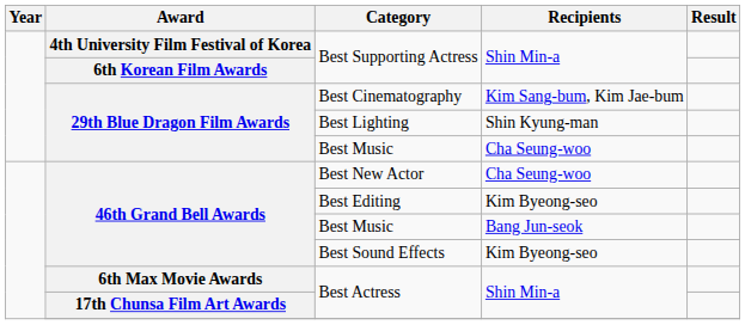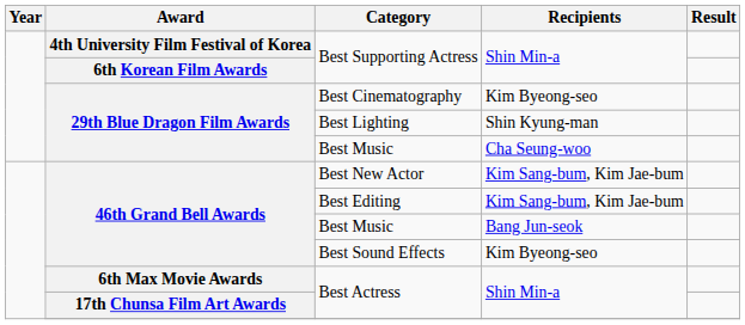 <table class="wikitable plainrowheaders sortable">
 <tr>
 <th>Year</th>
 <th scope="col">Award</th>
 <th scope="col">Category</th>
 <th scope="col">Recipients</th>
 <th scope="col">Result</th>
 </tr>
 <tr>
 <td rowspan="5"></td>
 <th scope="row">4th University Film Festival of Korea</th>
 <td rowspan="2">Best Supporting Actress</td>
 <td rowspan="2"><a href='#'>Shin Min-a</a></td>
 <td></td>
 </tr>
 <tr>
 <th scope="row">6th <a href='#'>Korean Film Awards</a></th>
 <td></td>
 </tr>
 <tr>
 <th rowspan="3" scope="row"><a href='#'>29th Blue Dragon Film Awards</a></th>
 <td>Best Cinematography</td>
-<td><a href='#'>Kim Sang-bum</a>, Kim Jae-bum</td>
+<td>Kim Byeong-seo</td>
 <td></td>
 </tr>
 <tr>
 <td>Best Lighting</td>
 <td>Shin Kyung-man</td>
 <td></td>
 </tr>
 <tr>
 <td>Best Music</td>
 <td><a href='#'>Cha Seung-woo</a></td>
 <td></td>
 </tr>
 <tr>
 <td rowspan="7"></td>
 <th rowspan="4" scope="row"><a href='#'>46th Grand Bell Awards</a></th>
 <td>Best New Actor</td>
-<td><a href='#'>Cha Seung-woo</a></td>
+<td><a href='#'>Kim Sang-bum</a>, Kim Jae-bum</td>
 <td></td>
 </tr>
 <tr>
 <td>Best Editing</td>
-<td>Kim Byeong-seo</td>
+<td><a href='#'>Kim Sang-bum</a>, Kim Jae-bum</td>
 <td></td>
 </tr>
 <tr>
 <td>Best Music</td>
 <td><a href='#'>Bang Jun-seok</a></td>
 <td></td>
 </tr>
 <tr>
 <td>Best Sound Effects</td>
 <td>Kim Byeong-seo</td>
 <td></td>
 </tr>
 <tr>
 <th scope="row">6th Max Movie Awards</th>
 <td rowspan="2">Best Actress</td>
 <td rowspan="2"><a href='#'>Shin Min-a</a></td>
 <td></td>
 </tr>
 <tr>
 <th scope="row">17th <a href='#'>Chunsa Film Art Awards</a></th>
 <td></td>
 </tr>
 <tr>
 </tr>
 </table>
